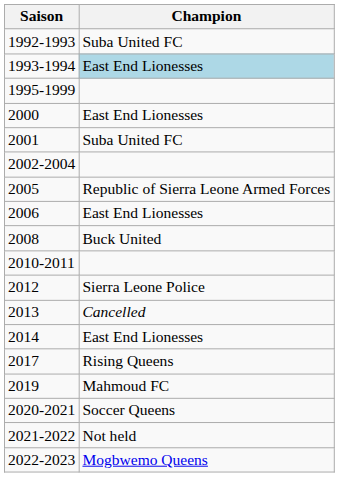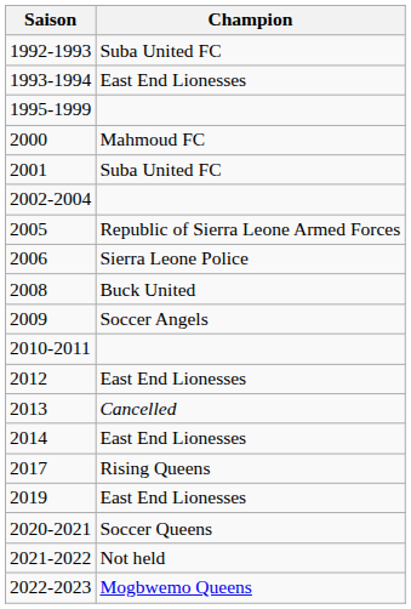 <table class="wikitable center">
 <tr>
 <th scope="row">Saison</th>
 <th scope="row">Champion</th>
 </tr>
 <tr>
 <td>1992-1993</td>
 <td>Suba United FC</td>
 </tr>
 <tr>
 <td>1993-1994</td>
-<td style="background: lightblue;">East End Lionesses</td>
+<td>East End Lionesses</td>
 </tr>
 <tr>
 <td>1995-1999</td>
 <td></td>
 </tr>
 <tr>
 <td>2000</td>
-<td>East End Lionesses</td>
+<td>Mahmoud FC</td>
 </tr>
 <tr>
 <td>2001</td>
 <td>Suba United FC</td>
 </tr>
 <tr>
 <td>2002-2004</td>
 <td></td>
 </tr>
 <tr>
 <td>2005</td>
 <td>Republic of Sierra Leone Armed Forces</td>
 </tr>
 <tr>
 <td>2006</td>
-<td>East End Lionesses</td>
+<td>Sierra Leone Police</td>
 </tr>
 <tr>
 <td>2008</td>
 <td>Buck United</td>
+</tr>
+<tr>
+<td>2009</td>
+<td>Soccer Angels</td>
 </tr>
 <tr>
 <td>2010-2011</td>
 <td></td>
 </tr>
 <tr>
 <td>2012</td>
-<td>Sierra Leone Police</td>
+<td>East End Lionesses</td>
 </tr>
 <tr>
 <td>2013</td>
 <td><em>Cancelled </em></td>
 </tr>
 <tr>
 <td>2014</td>
 <td>East End Lionesses</td>
 </tr>
 <tr>
 <td>2017</td>
 <td>Rising Queens</td>
 </tr>
 <tr>
 <td>2019</td>
-<td>Mahmoud FC</td>
+<td>East End Lionesses</td>
 </tr>
 <tr>
 <td>2020-2021</td>
 <td>Soccer Queens</td>
 </tr>
 <tr>
 <td>2021-2022</td>
 <td>Not held</td>
 </tr>
 <tr>
 <td>2022-2023</td>
 <td><a href='#'>Mogbwemo Queens</a></td>
 </tr>
 </table>
